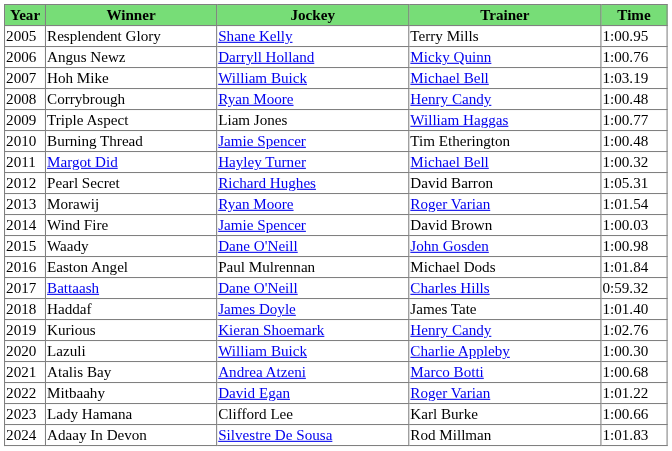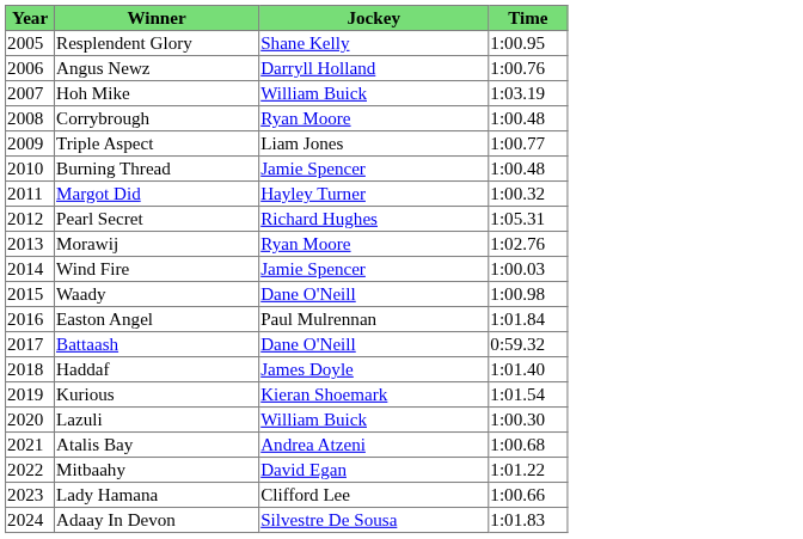 <table class = "sortable" | border="1" style="border-collapse: collapse; font-size:90%">
 <tr bgcolor="#77dd77" align="center">
 <th style="width:36px"><strong>Year</strong></th>
 <th style="width:160px"><strong>Winner</strong></th>
 <th style="width:180px"><strong>Jockey</strong></th>
-<th style="width:180px"><strong>Trainer</strong></th>
 <th style="width:60px"><strong>Time</strong></th>
 </tr>
 <tr>
 <td>2005</td>
 <td>Resplendent Glory</td>
 <td><a href='#'>Shane Kelly</a></td>
-<td>Terry Mills</td>
 <td>1:00.95</td>
 </tr>
 <tr>
 <td>2006</td>
 <td>Angus Newz</td>
 <td><a href='#'>Darryll Holland</a></td>
-<td><a href='#'>Micky Quinn</a></td>
 <td>1:00.76</td>
 </tr>
 <tr>
 <td>2007</td>
 <td>Hoh Mike</td>
 <td><a href='#'>William Buick</a></td>
-<td><a href='#'>Michael Bell</a></td>
 <td>1:03.19</td>
 </tr>
 <tr>
 <td>2008</td>
 <td>Corrybrough</td>
 <td><a href='#'>Ryan Moore</a></td>
-<td><a href='#'>Henry Candy</a></td>
 <td>1:00.48</td>
 </tr>
 <tr>
 <td>2009</td>
 <td>Triple Aspect</td>
 <td>Liam Jones</td>
-<td><a href='#'>William Haggas</a></td>
 <td>1:00.77</td>
 </tr>
 <tr>
 <td>2010</td>
 <td>Burning Thread</td>
 <td><a href='#'>Jamie Spencer</a></td>
-<td>Tim Etherington</td>
 <td>1:00.48</td>
 </tr>
 <tr>
 <td>2011</td>
 <td><a href='#'>Margot Did</a></td>
 <td><a href='#'>Hayley Turner</a></td>
-<td><a href='#'>Michael Bell</a></td>
 <td>1:00.32</td>
 </tr>
 <tr>
 <td>2012</td>
 <td>Pearl Secret</td>
 <td><a href='#'>Richard Hughes</a></td>
-<td>David Barron</td>
 <td>1:05.31</td>
 </tr>
 <tr>
 <td>2013</td>
 <td>Morawij</td>
 <td><a href='#'>Ryan Moore</a></td>
-<td><a href='#'>Roger Varian</a></td>
-<td>1:01.54</td>
+<td>1:02.76</td>
 </tr>
 <tr>
 <td>2014</td>
 <td>Wind Fire</td>
 <td><a href='#'>Jamie Spencer</a></td>
-<td>David Brown</td>
 <td>1:00.03</td>
 </tr>
 <tr>
 <td>2015</td>
 <td>Waady</td>
 <td><a href='#'>Dane O'Neill</a></td>
-<td><a href='#'>John Gosden</a></td>
 <td>1:00.98</td>
 </tr>
 <tr>
 <td>2016</td>
 <td>Easton Angel</td>
 <td>Paul Mulrennan</td>
-<td>Michael Dods</td>
 <td>1:01.84</td>
 </tr>
 <tr>
 <td>2017</td>
 <td><a href='#'>Battaash</a></td>
 <td><a href='#'>Dane O'Neill</a></td>
-<td><a href='#'>Charles Hills</a></td>
 <td>0:59.32</td>
 </tr>
 <tr>
 <td>2018</td>
 <td>Haddaf</td>
 <td><a href='#'>James Doyle</a></td>
-<td>James Tate</td>
 <td>1:01.40</td>
 </tr>
 <tr>
 <td>2019</td>
 <td>Kurious</td>
 <td><a href='#'>Kieran Shoemark</a></td>
-<td><a href='#'>Henry Candy</a></td>
-<td>1:02.76</td>
+<td>1:01.54</td>
 </tr>
 <tr>
 <td>2020</td>
 <td>Lazuli</td>
 <td><a href='#'>William Buick</a></td>
-<td><a href='#'>Charlie Appleby</a></td>
 <td>1:00.30</td>
 </tr>
 <tr>
 <td>2021</td>
 <td>Atalis Bay</td>
 <td><a href='#'>Andrea Atzeni</a></td>
-<td><a href='#'>Marco Botti</a></td>
 <td>1:00.68</td>
 </tr>
 <tr>
 <td>2022</td>
 <td>Mitbaahy</td>
 <td><a href='#'>David Egan</a></td>
-<td><a href='#'>Roger Varian</a></td>
 <td>1:01.22</td>
 </tr>
 <tr>
 <td>2023</td>
 <td>Lady Hamana</td>
 <td>Clifford Lee</td>
-<td>Karl Burke</td>
 <td>1:00.66</td>
 </tr>
 <tr>
 <td>2024</td>
 <td>Adaay In Devon</td>
 <td><a href='#'>Silvestre De Sousa</a></td>
-<td>Rod Millman</td>
 <td>1:01.83</td>
 </tr>
 </table>
